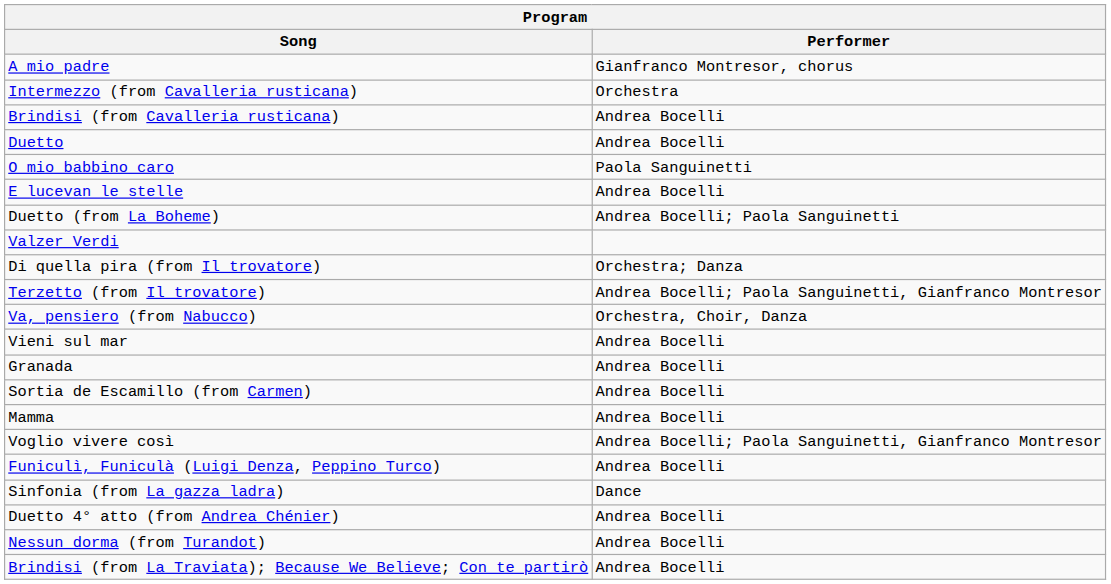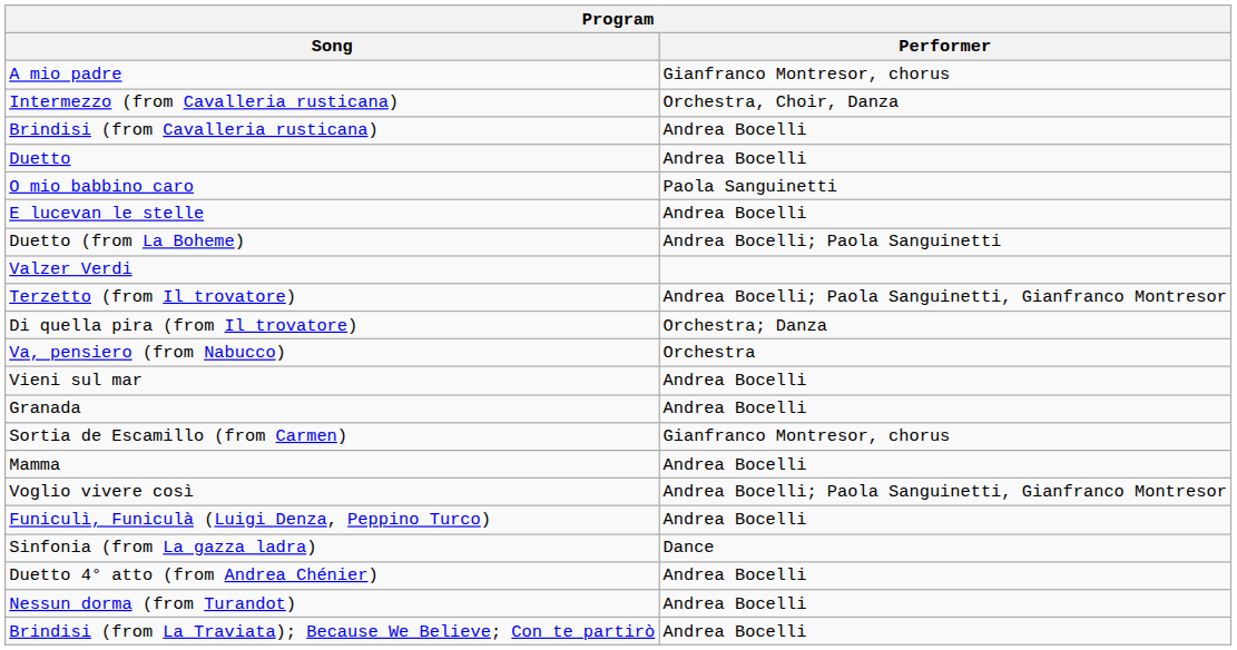 <table class="wikitable">
 <tr>
 <th colspan=2>Program</th>
 </tr>
 <tr>
 <th>Song</th>
 <th>Performer</th>
 </tr>
 <tr>
 <td><a href='#'>A mio padre</a></td>
 <td>Gianfranco Montresor, chorus</td>
 </tr>
 <tr>
 <td><a href='#'>Intermezzo</a> (from <a href='#'>Cavalleria rusticana</a>)</td>
-<td>Orchestra</td>
+<td>Orchestra, Choir, Danza</td>
 </tr>
 <tr>
 <td><a href='#'>Brindisi</a> (from <a href='#'>Cavalleria rusticana</a>)</td>
 <td>Andrea Bocelli</td>
 </tr>
 <tr>
 <td><a href='#'>Duetto</a></td>
 <td>Andrea Bocelli</td>
 </tr>
 <tr>
 <td><a href='#'>O mio babbino caro</a></td>
 <td>Paola Sanguinetti</td>
 </tr>
 <tr>
 <td><a href='#'>E lucevan le stelle</a></td>
 <td>Andrea Bocelli</td>
 </tr>
 <tr>
 <td>Duetto (from <a href='#'>La Boheme</a>)</td>
 <td>Andrea Bocelli; Paola Sanguinetti</td>
 </tr>
 <tr>
 <td><a href='#'>Valzer Verdi</a></td>
 </tr>
 <tr>
+<td><a href='#'>Terzetto</a> (from <a href='#'>Il trovatore</a>)</td>
+<td>Andrea Bocelli; Paola Sanguinetti, Gianfranco Montresor</td>
+</tr>
+<tr>
 <td>Di quella pira (from <a href='#'>Il trovatore</a>)</td>
 <td>Orchestra; Danza</td>
 </tr>
 <tr>
-<td><a href='#'>Terzetto</a> (from <a href='#'>Il trovatore</a>)</td>
-<td>Andrea Bocelli; Paola Sanguinetti, Gianfranco Montresor</td>
-</tr>
-<tr>
 <td><a href='#'>Va, pensiero</a> (from  <a href='#'>Nabucco</a>)</td>
-<td>Orchestra, Choir, Danza</td>
+<td>Orchestra</td>
 </tr>
 <tr>
 <td>Vieni sul mar</td>
 <td>Andrea Bocelli</td>
 </tr>
 <tr>
 <td>Granada</td>
 <td>Andrea Bocelli</td>
 </tr>
 <tr>
 <td>Sortia de Escamillo (from <a href='#'>Carmen</a>)</td>
-<td>Andrea Bocelli</td>
+<td>Gianfranco Montresor, chorus</td>
 </tr>
 <tr>
 <td>Mamma</td>
 <td>Andrea Bocelli</td>
 </tr>
 <tr>
 <td>Voglio vivere così</td>
 <td>Andrea Bocelli; Paola Sanguinetti, Gianfranco Montresor</td>
 </tr>
 <tr>
 <td><a href='#'>Funiculì, Funiculà</a> (<a href='#'>Luigi Denza</a>, <a href='#'>Peppino Turco</a>)</td>
 <td>Andrea Bocelli</td>
 </tr>
 <tr>
 <td>Sinfonia (from <a href='#'>La gazza ladra</a>)</td>
 <td>Dance</td>
 </tr>
 <tr>
 <td>Duetto 4° atto (from <a href='#'>Andrea Chénier</a>)</td>
 <td>Andrea Bocelli</td>
 </tr>
 <tr>
 <td><a href='#'>Nessun dorma</a> (from <a href='#'>Turandot</a>)</td>
 <td>Andrea Bocelli</td>
 </tr>
 <tr>
 <td><a href='#'>Brindisi</a> (from <a href='#'>La Traviata</a>); <a href='#'>Because We Believe</a>; <a href='#'>Con te partirò</a></td>
 <td>Andrea Bocelli</td>
 </tr>
 </table>
